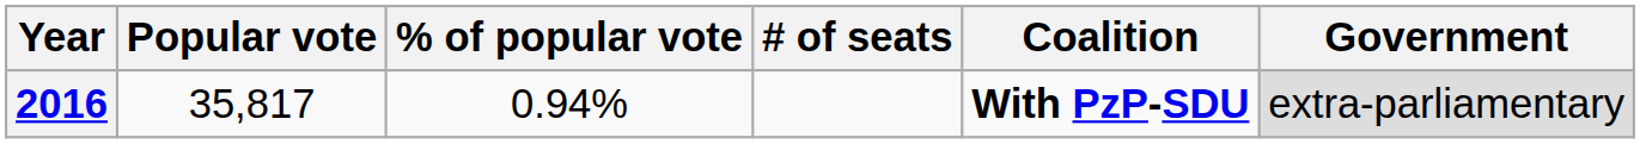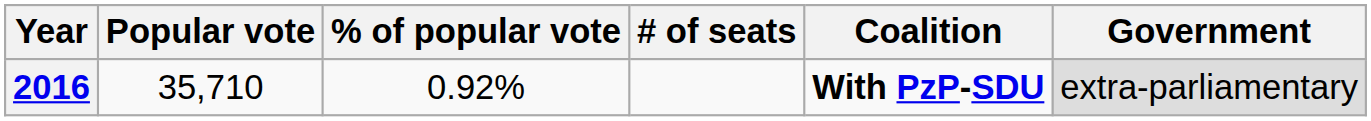 <table class="wikitable" style="text-align:center">
 <tr>
 <th>Year</th>
 <th>Popular vote</th>
 <th>% of popular vote</th>
 <th># of seats</th>
 <th>Coalition</th>
 <th>Government</th>
 </tr>
 <tr>
 <th><a href='#'>2016</a></th>
-<td>35,817</td>
-<td>0.94%</td>
+<td>35,710</td>
+<td>0.92%</td>
 <td></td>
 <td><strong>With <a href='#'>PzP</a>-<a href='#'>SDU</a></strong></td>
 <td style="background:#ddd;">extra-parliamentary</td>
 </tr>
 </table>
